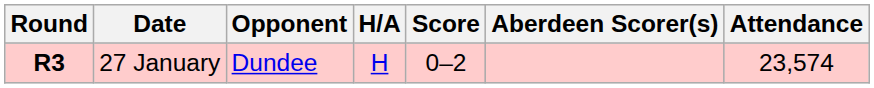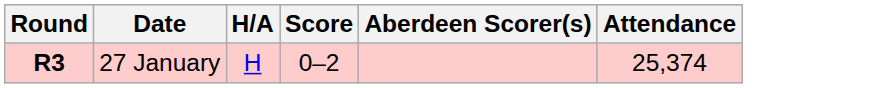 <table class="wikitable" style="text-align:center">
 <tr>
 <th>Round</th>
 <th>Date</th>
-<th>Opponent</th>
 <th>H/A</th>
 <th>Score</th>
 <th>Aberdeen Scorer(s)</th>
 <th>Attendance</th>
 </tr>
 <tr style="background:#fcc;">
 <td><strong>R3</strong></td>
 <td align=left>27 January</td>
-<td align=left><a href='#'>Dundee</a></td>
 <td><a href='#'>H</a></td>
 <td>0–2</td>
 <td align=left></td>
-<td>23,574</td>
+<td>25,374</td>
 </tr>
 </table>
